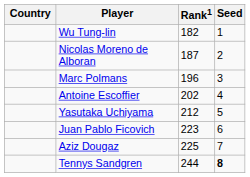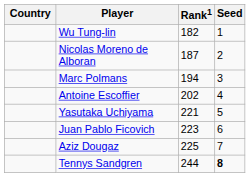 <table class="sortable wikitable">
 <tr>
 <th width="70">Country</th>
 <th width="175">Player</th>
 <th>Rank<sup>1</sup></th>
 <th>Seed</th>
 </tr>
 <tr>
 <td></td>
 <td><a href='#'>Wu Tung-lin</a></td>
 <td>182</td>
 <td>1</td>
 </tr>
 <tr>
 <td></td>
 <td><a href='#'>Nicolas Moreno de Alboran</a></td>
 <td>187</td>
 <td>2</td>
 </tr>
 <tr>
 <td></td>
 <td><a href='#'>Marc Polmans</a></td>
-<td>196</td>
+<td>194</td>
 <td>3</td>
 </tr>
 <tr>
 <td></td>
 <td><a href='#'>Antoine Escoffier</a></td>
 <td>202</td>
 <td>4</td>
 </tr>
 <tr>
 <td></td>
 <td><a href='#'>Yasutaka Uchiyama</a></td>
-<td>212</td>
+<td>221</td>
 <td>5</td>
 </tr>
 <tr>
 <td></td>
 <td><a href='#'>Juan Pablo Ficovich</a></td>
 <td>223</td>
 <td>6</td>
 </tr>
 <tr>
 <td></td>
 <td><a href='#'>Aziz Dougaz</a></td>
 <td>225</td>
 <td>7</td>
 </tr>
 <tr>
 <td></td>
 <td><a href='#'>Tennys Sandgren</a></td>
 <td>244</td>
 <td><strong>8</strong></td>
 </tr>
 </table>
